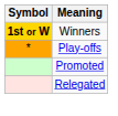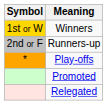 <table class="wikitable" style="text-align:center">
 <tr>
 <th scope=col>Symbol</th>
 <th scope=col>Meaning</th>
 </tr>
 <tr>
-<td style=background:gold><strong>1st <small>or</small> W</strong></td>
+<td style=background:gold>1st <small>or</small> W</td>
 <td>Winners</td>
+</tr>
+<tr>
+<td style=background:silver>2nd <small>or</small> F</td>
+<td>Runners-up</td>
 </tr>
 <tr>
 <td style=background:Orange>*</td>
 <td><a href='#'>Play-offs</a></td>
 </tr>
 <tr>
 <td style=background:#cfc></td>
 <td><a href='#'>Promoted</a></td>
 </tr>
 <tr>
 <td style=background:MistyRose></td>
 <td><a href='#'>Relegated</a></td>
 </tr>
 </table>
